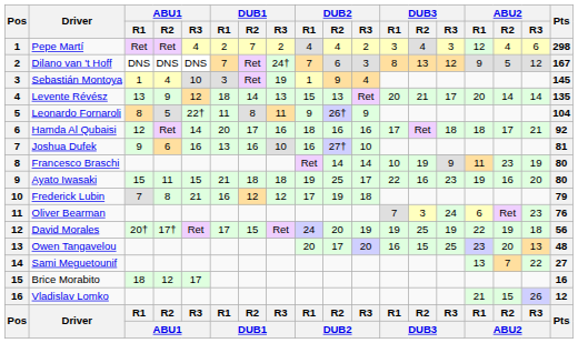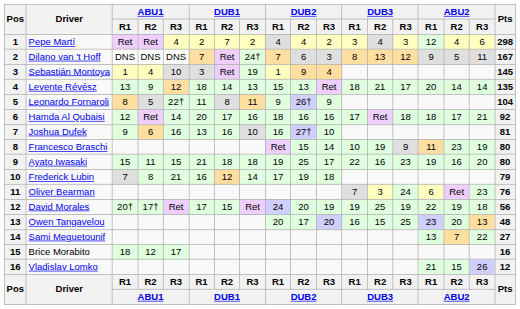 <table class="wikitable" style="font-size: 85%; text-align: center;">
 <tr>
 <th rowspan="2" valign="middle">Pos</th>
 <th rowspan="2" valign="middle">Driver</th>
 <th colspan="3"><a href='#'>ABU1</a><br></th>
 <th colspan="3"><a href='#'>DUB1</a><br></th>
 <th colspan="3"><a href='#'>DUB2</a><br></th>
 <th colspan="3"><a href='#'>DUB3</a><br></th>
 <th colspan="3"><a href='#'>ABU2</a><br></th>
 <th rowspan="2" valign="middle">Pts</th>
 </tr>
 <tr>
 <th>R1</th>
 <th>R2</th>
 <th>R3</th>
 <th>R1</th>
 <th>R2</th>
 <th>R3</th>
 <th>R1</th>
 <th>R2</th>
 <th>R3</th>
 <th>R1</th>
 <th>R2</th>
 <th>R3</th>
 <th>R1</th>
 <th>R2</th>
 <th>R3</th>
 </tr>
 <tr>
 <th>1</th>
 <td align="left"> <a href='#'>Pepe Martí</a></td>
 <td style="background:#efcfff;">Ret</td>
 <td style="background:#efcfff;">Ret</td>
 <td style="background:#ffffbf;">4</td>
 <td style="background:#ffffbf;">2</td>
 <td style="background:#ffffbf;">7</td>
 <td style="background:#ffffbf;">2</td>
 <td style="background:#dfdfdf;">4</td>
 <td style="background:#ffffbf;">4</td>
 <td style="background:#ffffbf;">2</td>
 <td style="background:#ffffbf;">3</td>
 <td style="background:#dfdfdf;">4</td>
 <td style="background:#ffffbf;">3</td>
 <td style="background:#dfffdf;">12</td>
 <td style="background:#ffffbf;">4</td>
 <td style="background:#ffffbf;">6</td>
 <th>298</th>
 </tr>
 <tr>
 <th>2</th>
 <td align="left"> <a href='#'>Dilano van 't Hoff</a></td>
 <td style="background:#ffffff;">DNS</td>
 <td style="background:#ffffff;">DNS</td>
 <td style="background:#ffffff;">DNS</td>
 <td style="background:#ffdf9f;">7</td>
 <td style="background:#efcfff;">Ret</td>
 <td style="background:#dfffdf;">24†</td>
 <td style="background:#ffdf9f;">7</td>
 <td style="background:#dfdfdf;">6</td>
 <td style="background:#dfdfdf;">3</td>
 <td style="background:#ffdf9f;">8</td>
 <td style="background:#ffdf9f;">13</td>
 <td style="background:#ffdf9f;">12</td>
 <td style="background:#dfdfdf;">9</td>
 <td style="background:#dfdfdf;">5</td>
-<td style="background:#dfdfdf;">12</td>
+<td style="background:#dfdfdf;">11</td>
 <th>167</th>
 </tr>
 <tr>
 <th>3</th>
 <td nowrap="" align="left"> <a href='#'>Sebastián Montoya</a></td>
 <td style="background:#ffffbf;" width="30px">1</td>
 <td style="background:#ffffbf;" width="30px">4</td>
 <td style="background:#dfdfdf;" width="30px">10</td>
 <td style="background:#dfdfdf;" width="30px">3</td>
 <td width="30px" style="background:#efcfff;">Ret</td>
 <td width="30px" style="background:#dfffdf;">19</td>
 <td style="background:#ffffbf;" width="30px">1</td>
 <td style="background:#ffdf9f;" width="30px">9</td>
 <td style="background:#ffdf9f;" width="30px">4</td>
 <td width="30px"></td>
 <td width="30px"></td>
 <td width="30px"></td>
 <td width="30px"></td>
 <td width="30px"></td>
 <td width="30px"></td>
 <th>145</th>
 </tr>
 <tr>
 <th>4</th>
 <td align="left"> <a href='#'>Levente Révész</a></td>
 <td style="background:#dfffdf;">13</td>
 <td style="background:#dfffdf;">9</td>
 <td style="background:#ffdf9f;">12</td>
 <td style="background:#dfffdf;">18</td>
 <td style="background:#dfffdf;">14</td>
 <td style="background:#dfffdf;">13</td>
 <td style="background:#dfffdf;">15</td>
 <td style="background:#dfffdf;">13</td>
 <td style="background:#efcfff;">Ret</td>
-<td style="background:#dfffdf;">20</td>
+<td style="background:#dfffdf;">18</td>
 <td style="background:#dfffdf;">21</td>
 <td style="background:#dfffdf;">17</td>
 <td style="background:#dfffdf;">20</td>
 <td style="background:#dfffdf;">14</td>
 <td style="background:#dfffdf;">14</td>
 <th>135</th>
 </tr>
 <tr>
 <th>5</th>
 <td align="left"> <a href='#'>Leonardo Fornaroli</a></td>
 <td style="background:#ffdf9f;">8</td>
 <td style="background:#dfdfdf;">5</td>
 <td style="background:#dfffdf;">22†</td>
 <td style="background:#dfffdf;">11</td>
 <td style="background:#dfdfdf;">8</td>
 <td style="background:#ffdf9f;">11</td>
 <td style="background:#dfffdf;">9</td>
 <td style="background:#cfcfff;">26†</td>
 <td style="background:#dfffdf;">9</td>
 <td></td>
 <td></td>
 <td></td>
 <td></td>
 <td></td>
 <td></td>
 <th>104</th>
 </tr>
 <tr>
 <th>6</th>
 <td align="left"> <a href='#'>Hamda Al Qubaisi</a></td>
 <td style="background:#dfffdf;">12</td>
 <td style="background:#efcfff;">Ret</td>
 <td style="background:#dfffdf;">14</td>
 <td style="background:#dfffdf;">20</td>
 <td style="background:#dfffdf;">17</td>
 <td style="background:#dfffdf;">16</td>
 <td style="background:#dfffdf;">18</td>
 <td style="background:#dfffdf;">16</td>
 <td style="background:#dfffdf;">16</td>
 <td style="background:#dfffdf;">17</td>
 <td style="background:#efcfff;">Ret</td>
 <td style="background:#dfffdf;">18</td>
 <td style="background:#dfffdf;">18</td>
 <td style="background:#dfffdf;">17</td>
 <td style="background:#dfffdf;">21</td>
 <th>92</th>
 </tr>
 <tr>
 <th>7</th>
 <td align="left"> <a href='#'>Joshua Dufek</a></td>
 <td style="background:#dfffdf;">9</td>
 <td style="background:#ffdf9f;">6</td>
 <td style="background:#dfffdf;">16</td>
 <td style="background:#dfffdf;">13</td>
 <td style="background:#dfffdf;">16</td>
 <td style="background:#dfdfdf;">10</td>
 <td style="background:#dfffdf;">16</td>
 <td style="background:#cfcfff;">27†</td>
 <td style="background:#dfffdf;">10</td>
 <td></td>
 <td></td>
 <td></td>
 <td></td>
 <td></td>
 <td></td>
 <th>81</th>
 </tr>
 <tr>
 <th>8</th>
 <td align="left"> <a href='#'>Francesco Braschi</a></td>
 <td></td>
 <td></td>
 <td></td>
 <td></td>
 <td></td>
 <td></td>
 <td style="background:#efcfff;">Ret</td>
-<td style="background:#dfffdf;">14</td>
+<td style="background:#dfffdf;">15</td>
 <td style="background:#dfffdf;">14</td>
 <td style="background:#dfffdf;">10</td>
 <td style="background:#dfffdf;">19</td>
 <td style="background:#dfdfdf;">9</td>
 <td style="background:#ffdf9f;">11</td>
 <td style="background:#dfffdf;">23</td>
 <td style="background:#dfffdf;">19</td>
 <th>80</th>
 </tr>
 <tr>
 <th>9</th>
 <td align="left"> <a href='#'>Ayato Iwasaki</a></td>
 <td style="background:#dfffdf;">15</td>
 <td style="background:#dfffdf;">11</td>
 <td style="background:#dfffdf;">15</td>
 <td style="background:#dfffdf;">21</td>
 <td style="background:#dfffdf;">18</td>
 <td style="background:#dfffdf;">18</td>
 <td style="background:#dfffdf;">19</td>
 <td style="background:#dfffdf;">25</td>
 <td style="background:#dfffdf;">17</td>
 <td style="background:#dfffdf;">22</td>
 <td style="background:#dfffdf;">16</td>
 <td style="background:#dfffdf;">23</td>
 <td style="background:#dfffdf;">19</td>
 <td style="background:#dfffdf;">16</td>
 <td style="background:#dfffdf;">20</td>
 <th>80</th>
 </tr>
 <tr>
 <th>10</th>
 <td align="left"> <a href='#'>Frederick Lubin</a></td>
 <td style="background:#dfdfdf;">7</td>
 <td style="background:#dfffdf;">8</td>
 <td style="background:#dfffdf;">21</td>
 <td style="background:#dfffdf;">16</td>
 <td style="background:#ffdf9f;">12</td>
-<td style="background:#dfffdf;">12</td>
+<td style="background:#dfffdf;">14</td>
 <td style="background:#dfffdf;">17</td>
 <td style="background:#dfffdf;">19</td>
 <td style="background:#dfffdf;">18</td>
 <td></td>
 <td></td>
 <td></td>
 <td></td>
 <td></td>
 <td></td>
 <th>79</th>
 </tr>
 <tr>
 <th>11</th>
 <td align="left"> <a href='#'>Oliver Bearman</a></td>
 <td></td>
 <td></td>
 <td></td>
 <td></td>
 <td></td>
 <td></td>
 <td></td>
 <td></td>
 <td></td>
 <td style="background:#dfdfdf;">7</td>
 <td style="background:#ffffbf;">3</td>
 <td style="background:#dfffdf;">24</td>
 <td style="background:#ffffbf;">6</td>
 <td style="background:#efcfff;">Ret</td>
 <td style="background:#dfffdf;">23</td>
 <th>76</th>
 </tr>
 <tr>
 <th>12</th>
 <td align="left"> <a href='#'>David Morales</a></td>
 <td style="background:#dfffdf;">20†</td>
 <td style="background:#dfffdf;">17†</td>
 <td style="background:#efcfff;">Ret</td>
 <td style="background:#dfffdf;">17</td>
 <td style="background:#dfffdf;">15</td>
 <td style="background:#efcfff;">Ret</td>
 <td style="background:#cfcfff;">24</td>
 <td style="background:#dfffdf;">20</td>
 <td style="background:#dfffdf;">19</td>
 <td style="background:#dfffdf;">19</td>
 <td style="background:#dfffdf;">25</td>
 <td style="background:#dfffdf;">19</td>
 <td style="background:#dfffdf;">22</td>
 <td style="background:#dfffdf;">19</td>
 <td style="background:#dfffdf;">18</td>
 <th>56</th>
 </tr>
 <tr>
 <th>13</th>
 <td align="left"> <a href='#'>Owen Tangavelou</a></td>
 <td></td>
 <td></td>
 <td></td>
 <td></td>
 <td></td>
 <td></td>
 <td style="background:#dfffdf;">20</td>
 <td style="background:#dfffdf;">17</td>
 <td style="background:#cfcfff;">20</td>
 <td style="background:#dfffdf;">16</td>
 <td style="background:#dfffdf;">15</td>
 <td style="background:#dfffdf;">25</td>
 <td style="background:#cfcfff;">23</td>
 <td style="background:#dfffdf;">20</td>
 <td style="background:#ffdf9f;">13</td>
 <th>48</th>
 </tr>
 <tr>
 <th>14</th>
 <td align="left"> <a href='#'>Sami Meguetounif</a></td>
 <td></td>
 <td></td>
 <td></td>
 <td></td>
 <td></td>
 <td></td>
 <td></td>
 <td></td>
 <td></td>
 <td></td>
 <td></td>
 <td></td>
 <td style="background:#dfffdf;">13</td>
 <td style="background:#ffdf9f;">7</td>
 <td style="background:#dfffdf;">22</td>
 <th>27</th>
 </tr>
 <tr>
 <th>15</th>
 <td align="left"> Brice Morabito</td>
 <td style="background:#dfffdf;">18</td>
 <td style="background:#dfffdf;">12</td>
 <td style="background:#dfffdf;">17</td>
 <td></td>
 <td></td>
 <td></td>
 <td></td>
 <td></td>
 <td></td>
 <td></td>
 <td></td>
 <td></td>
 <td></td>
 <td></td>
 <td></td>
 <th>16</th>
 </tr>
 <tr>
 <th>16</th>
 <td align="left"> <a href='#'>Vladislav Lomko</a></td>
 <td></td>
 <td></td>
 <td></td>
 <td></td>
 <td></td>
 <td></td>
 <td></td>
 <td></td>
 <td></td>
 <td></td>
 <td></td>
 <td></td>
 <td style="background:#dfffdf;">21</td>
 <td style="background:#dfffdf;">15</td>
 <td style="background:#cfcfff;">26</td>
 <th>12</th>
 </tr>
 <tr>
 <th rowspan="2">Pos</th>
 <th rowspan="2">Driver</th>
 <th>R1</th>
 <th>R2</th>
 <th>R3</th>
 <th>R1</th>
 <th>R2</th>
 <th>R3</th>
 <th>R1</th>
 <th>R2</th>
 <th>R3</th>
 <th>R1</th>
 <th>R2</th>
 <th>R3</th>
 <th>R1</th>
 <th>R2</th>
 <th>R3</th>
 <th rowspan="2">Pts</th>
 </tr>
 <tr valign="top">
 <th colspan="3"><a href='#'>ABU1</a><br></th>
 <th colspan="3"><a href='#'>DUB1</a><br></th>
 <th colspan="3"><a href='#'>DUB2</a><br></th>
 <th colspan="3"><a href='#'>DUB3</a><br></th>
 <th colspan="3"><a href='#'>ABU2</a><br></th>
 </tr>
 </table>
